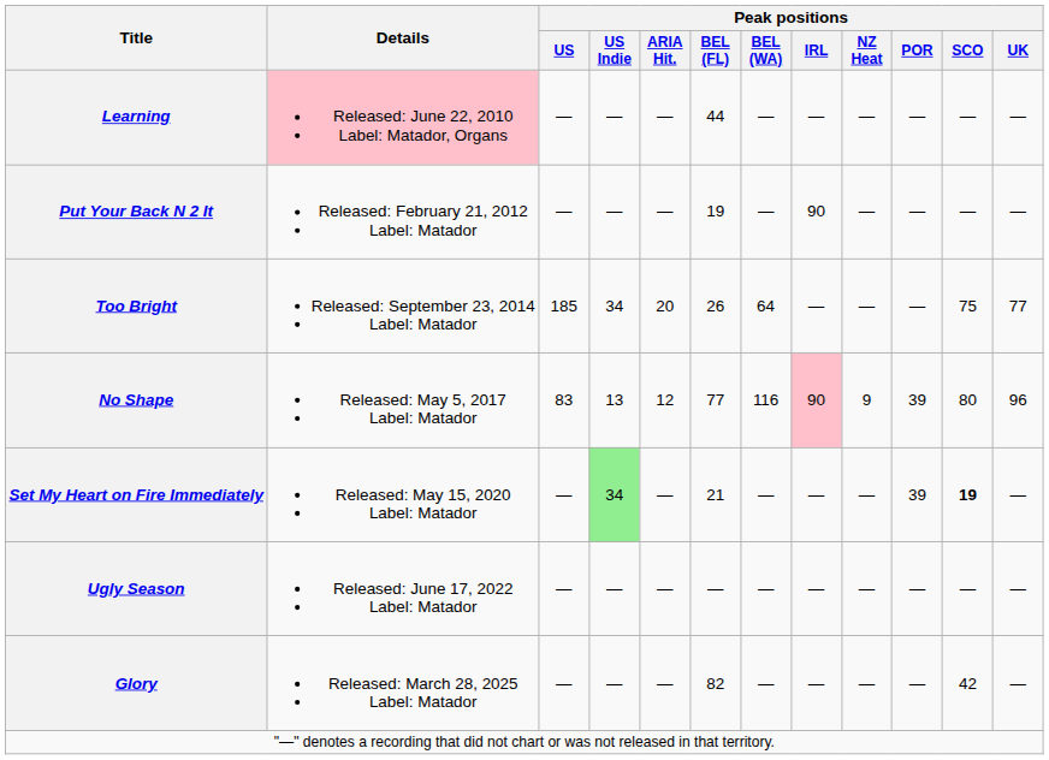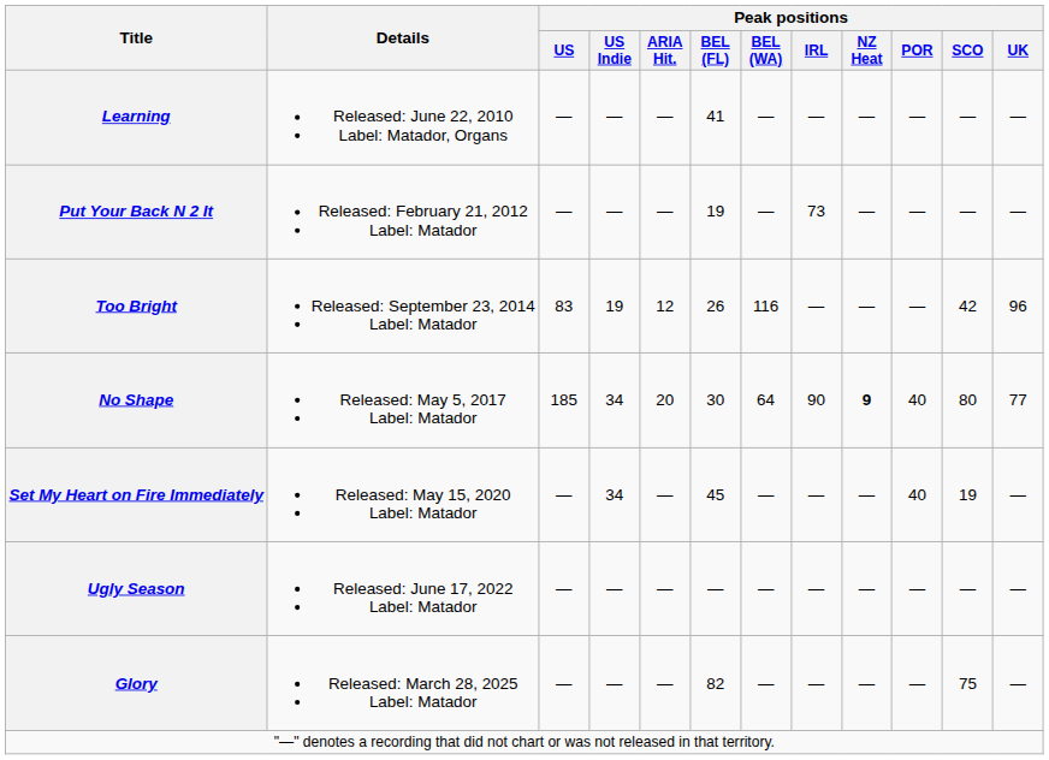 <table class="wikitable plainrowheaders" style="text-align:center">
 <tr>
 <th scope="col" rowspan="2">Title</th>
 <th scope="col" rowspan="2">Details</th>
 <th scope="col" colspan="10">Peak positions</th>
 </tr>
 <tr>
 <th scope="col" style="width:3em;font-size:90%;"><a href='#'>US</a><br></th>
 <th scope="col" style="width:3em;font-size:90%;"><a href='#'>US<br>Indie</a><br></th>
 <th scope="col" style="width:3em;font-size:90%;"><a href='#'>ARIA<br>Hit.</a><br></th>
 <th scope="col" style="width:3em;font-size:90%;"><a href='#'>BEL<br>(FL)</a><br></th>
 <th scope="col" style="width:3em;font-size:90%;"><a href='#'>BEL<br>(WA)</a><br></th>
 <th scope="col" style="width:3em;font-size:90%;"><a href='#'>IRL</a><br></th>
 <th scope="col" style="width:3em;font-size:90%;"><a href='#'>NZ<br>Heat</a><br></th>
 <th scope="col" style="width:3em;font-size:90%;"><a href='#'>POR</a><br></th>
 <th scope="col" style="width:3em;font-size:90%;"><a href='#'>SCO</a><br></th>
 <th scope="col" style="width:3em;font-size:90%;"><a href='#'>UK</a><br></th>
 </tr>
 <tr>
 <th scope="row"><em><a href='#'>Learning</a></em></th>
-<td style="background: pink;"><br><ul><li>Released: June 22, 2010</li><li>Label: Matador, Organs</li></ul></td>
+<td><br><ul><li>Released: June 22, 2010</li><li>Label: Matador, Organs</li></ul></td>
 <td>—</td>
 <td>—</td>
 <td>—</td>
-<td>44</td>
+<td>41</td>
 <td>—</td>
 <td>—</td>
 <td>—</td>
 <td>—</td>
 <td>—</td>
 <td>—</td>
 </tr>
 <tr>
 <th scope="row"><em><a href='#'>Put Your Back N 2 It</a></em></th>
 <td><br><ul><li>Released: February 21, 2012</li><li>Label: Matador</li></ul></td>
 <td>—</td>
 <td>—</td>
 <td>—</td>
 <td>19</td>
 <td>—</td>
-<td>90</td>
+<td>73</td>
 <td>—</td>
 <td>—</td>
 <td>—</td>
 <td>—</td>
 </tr>
 <tr>
 <th scope="row"><em><a href='#'>Too Bright</a></em></th>
 <td><br><ul><li>Released: September 23, 2014</li><li>Label: Matador</li></ul></td>
-<td>185</td>
-<td>34</td>
-<td>20</td>
+<td>83</td>
+<td>19</td>
+<td>12</td>
 <td>26</td>
-<td>64</td>
+<td>116</td>
 <td>—</td>
 <td>—</td>
 <td>—</td>
-<td>75</td>
-<td>77</td>
+<td>42</td>
+<td>96</td>
 </tr>
 <tr>
 <th scope="row"><em><a href='#'>No Shape</a></em></th>
 <td><br><ul><li>Released: May 5, 2017</li><li>Label: Matador</li></ul></td>
-<td>83</td>
-<td>13</td>
-<td>12</td>
+<td>185</td>
+<td>34</td>
+<td>20</td>
+<td>30</td>
+<td>64</td>
+<td>90</td>
+<td><strong>9</strong></td>
+<td>40</td>
+<td>80</td>
 <td>77</td>
-<td>116</td>
-<td style="background: pink;">90</td>
-<td>9</td>
-<td>39</td>
-<td>80</td>
-<td>96</td>
 </tr>
 <tr>
 <th scope="row"><em><a href='#'>Set My Heart on Fire Immediately</a></em></th>
 <td><br><ul><li>Released: May 15, 2020</li><li>Label: Matador</li></ul></td>
 <td>—</td>
-<td style="background: lightgreen;">34</td>
+<td>34</td>
 <td>—</td>
-<td>21</td>
+<td>45</td>
 <td>—</td>
 <td>—</td>
 <td>—</td>
-<td>39</td>
-<td><strong>19</strong></td>
+<td>40</td>
+<td>19</td>
 <td>—</td>
 </tr>
 <tr>
 <th scope="row"><em><a href='#'>Ugly Season</a></em></th>
 <td><br><ul><li>Released: June 17, 2022</li><li>Label: Matador</li></ul></td>
 <td>—</td>
 <td>—</td>
 <td>—</td>
 <td>—</td>
 <td>—</td>
 <td>—</td>
 <td>—</td>
 <td>—</td>
 <td>—</td>
 <td>—</td>
 </tr>
 <tr>
 <th scope="row"><em><a href='#'>Glory</a></em></th>
 <td><br><ul><li>Released: March 28, 2025</li><li>Label: Matador</li></ul></td>
 <td>—</td>
 <td>—</td>
 <td>—</td>
 <td>82</td>
 <td>—</td>
 <td>—</td>
 <td>—</td>
 <td>—</td>
-<td>42</td>
+<td>75</td>
 <td>—</td>
 </tr>
 <tr>
 <td colspan="14" style="font-size:90%">"—" denotes a recording that did not chart or was not released in that territory.</td>
 </tr>
 </table>
